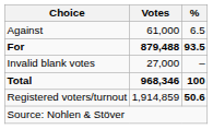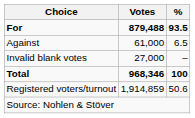 <table class=wikitable style=text-align:right>
 <tr>
 <th>Choice</th>
 <th>Votes</th>
 <th>%</th>
 </tr>
 <tr>
+<td align=left><strong>For</strong></td>
+<td><strong>879,488</strong></td>
+<td><strong>93.5</strong></td>
+</tr>
+<tr>
 <td align=left>Against</td>
 <td>61,000</td>
 <td>6.5</td>
-</tr>
-<tr>
-<td align=left><strong>For</strong></td>
-<td><strong>879,488</strong></td>
-<td><strong>93.5</strong></td>
 </tr>
 <tr>
 <td align=left>Invalid blank votes</td>
 <td>27,000</td>
 <td>–</td>
 </tr>
 <tr>
 <td align=left><strong>Total</strong></td>
 <td><strong>968,346</strong></td>
 <td><strong>100</strong></td>
 </tr>
 <tr>
 <td align=left>Registered voters/turnout</td>
 <td>1,914,859</td>
-<td><strong>50.6</strong></td>
+<td>50.6</td>
 </tr>
 <tr>
 <td align=left colspan=3>Source: Nohlen & Stöver</td>
 </tr>
 </table>
